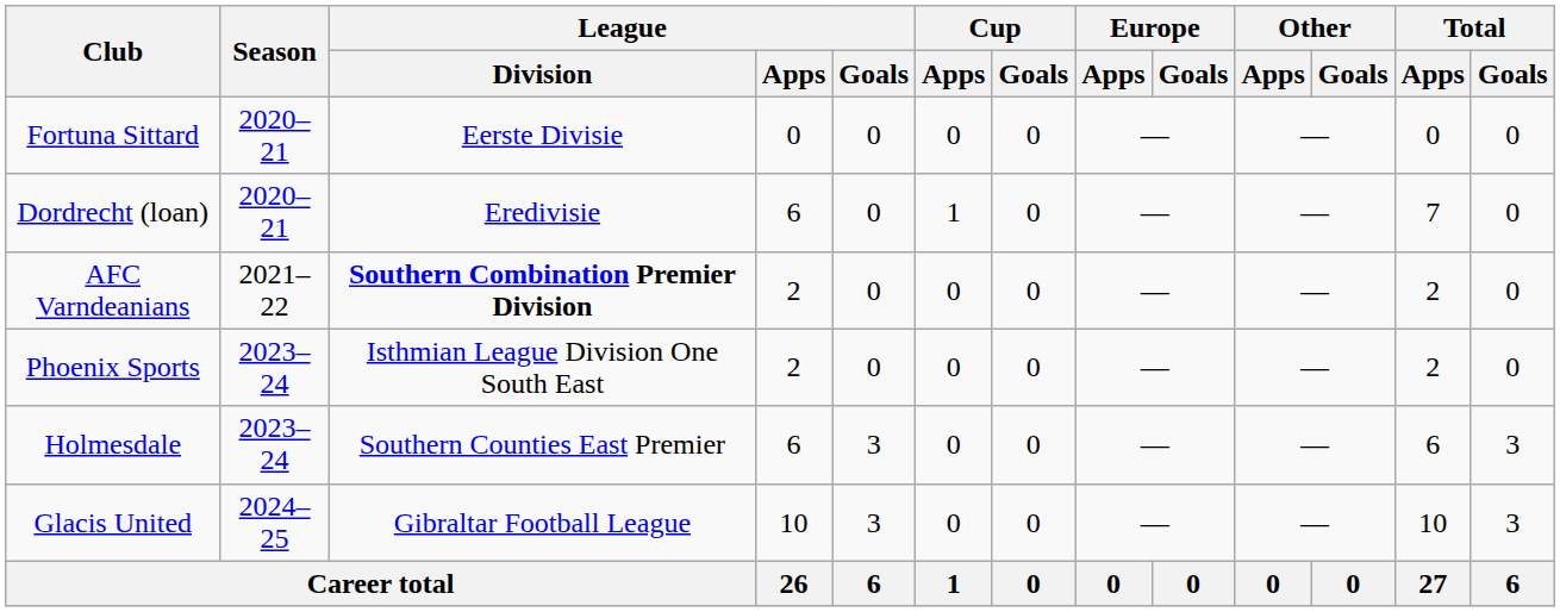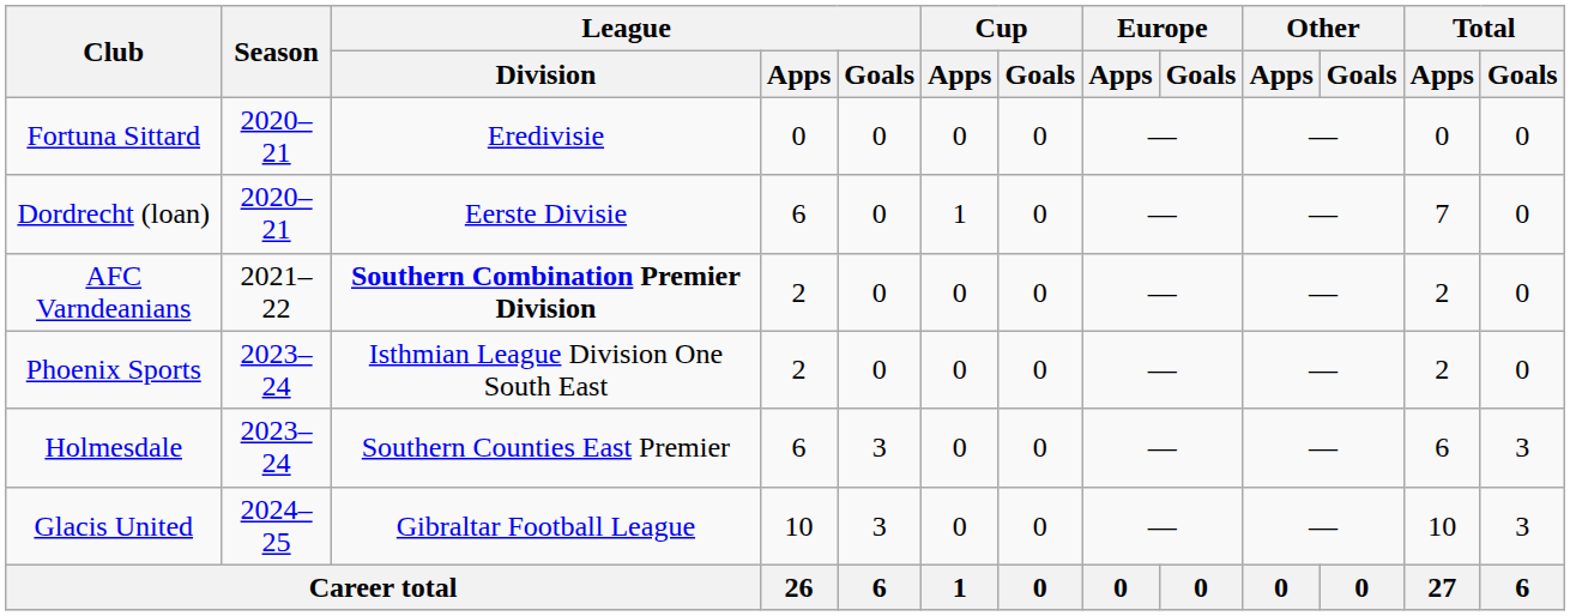 <table class=wikitable style="text-align: center">
 <tr>
 <th rowspan=2>Club</th>
 <th rowspan=2>Season</th>
 <th colspan=3>League</th>
 <th colspan=2>Cup</th>
 <th colspan=2>Europe</th>
 <th colspan=2>Other</th>
 <th colspan=2>Total</th>
 </tr>
 <tr>
 <th>Division</th>
 <th>Apps</th>
 <th>Goals</th>
 <th>Apps</th>
 <th>Goals</th>
 <th>Apps</th>
 <th>Goals</th>
 <th>Apps</th>
 <th>Goals</th>
 <th>Apps</th>
 <th>Goals</th>
 </tr>
 <tr>
 <td><a href='#'>Fortuna Sittard</a></td>
 <td><a href='#'>2020–21</a></td>
-<td><a href='#'>Eerste Divisie</a></td>
+<td><a href='#'>Eredivisie</a></td>
 <td>0</td>
 <td>0</td>
 <td>0</td>
 <td>0</td>
 <td colspan=2>—</td>
 <td colspan=2>—</td>
 <td>0</td>
 <td>0</td>
 </tr>
 <tr>
 <td><a href='#'>Dordrecht</a> (loan)</td>
 <td><a href='#'>2020–21</a></td>
-<td><a href='#'>Eredivisie</a></td>
+<td><a href='#'>Eerste Divisie</a></td>
 <td>6</td>
 <td>0</td>
 <td>1</td>
 <td>0</td>
 <td colspan=2>—</td>
 <td colspan=2>—</td>
 <td>7</td>
 <td>0</td>
 </tr>
 <tr>
 <td><a href='#'>AFC Varndeanians</a></td>
 <td>2021–22</td>
 <td><strong><a href='#'>Southern Combination</a> Premier Division</strong></td>
 <td>2</td>
 <td>0</td>
 <td>0</td>
 <td>0</td>
 <td colspan=2>—</td>
 <td colspan=2>—</td>
 <td>2</td>
 <td>0</td>
 </tr>
 <tr>
 <td><a href='#'>Phoenix Sports</a></td>
 <td><a href='#'>2023–24</a></td>
 <td><a href='#'>Isthmian League</a> Division One South East</td>
 <td>2</td>
 <td>0</td>
 <td>0</td>
 <td>0</td>
 <td colspan=2>—</td>
 <td colspan=2>—</td>
 <td>2</td>
 <td>0</td>
 </tr>
 <tr>
 <td><a href='#'>Holmesdale</a></td>
 <td><a href='#'>2023–24</a></td>
 <td><a href='#'>Southern Counties East</a> Premier</td>
 <td>6</td>
 <td>3</td>
 <td>0</td>
 <td>0</td>
 <td colspan=2>—</td>
 <td colspan=2>—</td>
 <td>6</td>
 <td>3</td>
 </tr>
 <tr>
 <td><a href='#'>Glacis United</a></td>
 <td><a href='#'>2024–25</a></td>
 <td><a href='#'>Gibraltar Football League</a></td>
 <td>10</td>
 <td>3</td>
 <td>0</td>
 <td>0</td>
 <td colspan=2>—</td>
 <td colspan=2>—</td>
 <td>10</td>
 <td>3</td>
 </tr>
 <tr>
 <th colspan=3>Career total</th>
 <th>26</th>
 <th>6</th>
 <th>1</th>
 <th>0</th>
 <th>0</th>
 <th>0</th>
 <th>0</th>
 <th>0</th>
 <th>27</th>
 <th>6</th>
 </tr>
 </table>
